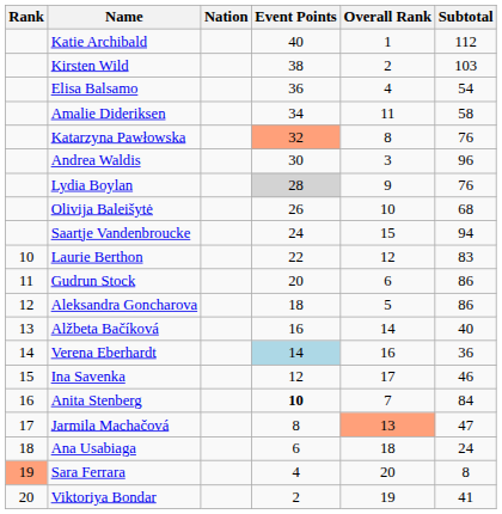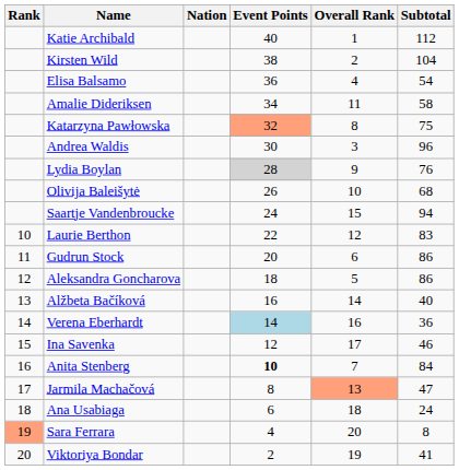 <table class="wikitable sortable" style="text-align:center">
 <tr>
 <th>Rank</th>
 <th>Name</th>
 <th>Nation</th>
 <th>Event Points</th>
 <th>Overall Rank</th>
 <th>Subtotal</th>
 </tr>
 <tr>
 <td></td>
 <td align=left><a href='#'>Katie Archibald</a></td>
 <td align=left></td>
 <td>40</td>
 <td>1</td>
 <td>112</td>
 </tr>
 <tr>
 <td></td>
 <td align=left><a href='#'>Kirsten Wild</a></td>
 <td align=left></td>
 <td>38</td>
 <td>2</td>
-<td>103</td>
+<td>104</td>
 </tr>
 <tr>
 <td></td>
 <td align=left><a href='#'>Elisa Balsamo</a></td>
 <td align=left></td>
 <td>36</td>
 <td>4</td>
 <td>54</td>
 </tr>
 <tr>
 <td></td>
 <td align=left><a href='#'>Amalie Dideriksen</a></td>
 <td align=left></td>
 <td>34</td>
 <td>11</td>
 <td>58</td>
 </tr>
 <tr>
 <td></td>
 <td align=left><a href='#'>Katarzyna Pawłowska</a></td>
 <td align=left></td>
 <td style="background: lightsalmon;">32</td>
 <td>8</td>
-<td>76</td>
+<td>75</td>
 </tr>
 <tr>
 <td></td>
 <td align=left><a href='#'>Andrea Waldis</a></td>
 <td align=left></td>
 <td>30</td>
 <td>3</td>
 <td>96</td>
 </tr>
 <tr>
 <td></td>
 <td align=left><a href='#'>Lydia Boylan</a></td>
 <td align=left></td>
 <td style="background: lightgrey;">28</td>
 <td>9</td>
 <td>76</td>
 </tr>
 <tr>
 <td></td>
 <td align=left><a href='#'>Olivija Baleišytė</a></td>
 <td align=left></td>
 <td>26</td>
 <td>10</td>
 <td>68</td>
 </tr>
 <tr>
 <td></td>
 <td align=left><a href='#'>Saartje Vandenbroucke</a></td>
 <td align=left></td>
 <td>24</td>
 <td>15</td>
 <td>94</td>
 </tr>
 <tr>
 <td>10</td>
 <td align=left><a href='#'>Laurie Berthon</a></td>
 <td align=left></td>
 <td>22</td>
 <td>12</td>
 <td>83</td>
 </tr>
 <tr>
 <td>11</td>
 <td align=left><a href='#'>Gudrun Stock</a></td>
 <td align=left></td>
 <td>20</td>
 <td>6</td>
 <td>86</td>
 </tr>
 <tr>
 <td>12</td>
 <td align=left><a href='#'>Aleksandra Goncharova</a></td>
 <td align=left></td>
 <td>18</td>
 <td>5</td>
 <td>86</td>
 </tr>
 <tr>
 <td>13</td>
 <td align=left><a href='#'>Alžbeta Bačíková</a></td>
 <td align=left></td>
 <td>16</td>
 <td>14</td>
 <td>40</td>
 </tr>
 <tr>
 <td>14</td>
 <td align=left><a href='#'>Verena Eberhardt</a></td>
 <td align=left></td>
 <td style="background: lightblue;">14</td>
 <td>16</td>
 <td>36</td>
 </tr>
 <tr>
 <td>15</td>
 <td align=left><a href='#'>Ina Savenka</a></td>
 <td align=left></td>
 <td>12</td>
 <td>17</td>
 <td>46</td>
 </tr>
 <tr>
 <td>16</td>
 <td align=left><a href='#'>Anita Stenberg</a></td>
 <td align=left></td>
 <td><strong>10</strong></td>
 <td>7</td>
 <td>84</td>
 </tr>
 <tr>
 <td>17</td>
 <td align=left><a href='#'>Jarmila Machačová</a></td>
 <td align=left></td>
 <td>8</td>
 <td style="background: lightsalmon;">13</td>
 <td>47</td>
 </tr>
 <tr>
 <td>18</td>
 <td align=left><a href='#'>Ana Usabiaga</a></td>
 <td align=left></td>
 <td>6</td>
 <td>18</td>
 <td>24</td>
 </tr>
 <tr>
 <td style="background: lightsalmon;">19</td>
 <td align=left><a href='#'>Sara Ferrara</a></td>
 <td align=left></td>
 <td>4</td>
 <td>20</td>
 <td>8</td>
 </tr>
 <tr>
 <td>20</td>
 <td align=left><a href='#'>Viktoriya Bondar</a></td>
 <td align=left></td>
 <td>2</td>
 <td>19</td>
 <td>41</td>
 </tr>
 </table>
